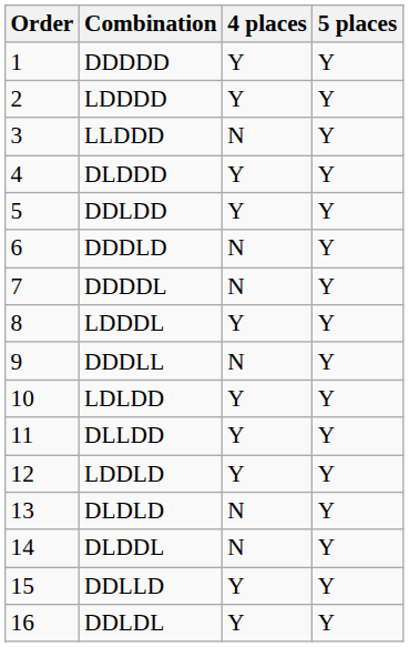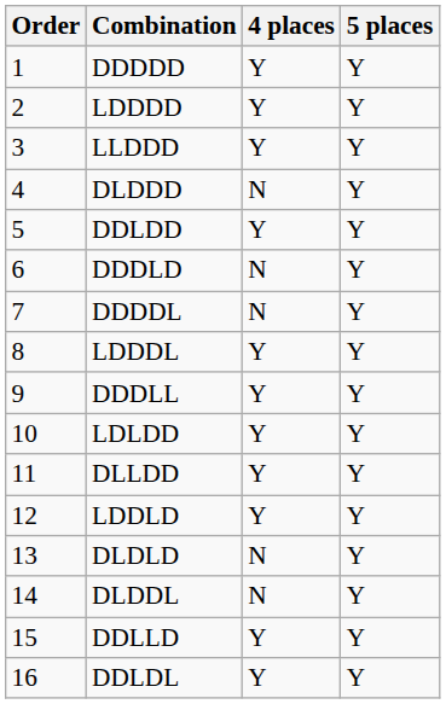 <table class="wikitable">
 <tr>
 <th>Order</th>
 <th>Combination</th>
 <th>4 places</th>
 <th>5 places</th>
 </tr>
 <tr>
 <td>1</td>
 <td>DDDDD</td>
 <td>Y</td>
 <td>Y</td>
 </tr>
 <tr>
 <td>2</td>
 <td>LDDDD</td>
 <td>Y</td>
 <td>Y</td>
 </tr>
 <tr>
 <td>3</td>
 <td>LLDDD</td>
-<td>N</td>
+<td>Y</td>
 <td>Y</td>
 </tr>
 <tr>
 <td>4</td>
 <td>DLDDD</td>
-<td>Y</td>
+<td>N</td>
 <td>Y</td>
 </tr>
 <tr>
 <td>5</td>
 <td>DDLDD</td>
 <td>Y</td>
 <td>Y</td>
 </tr>
 <tr>
 <td>6</td>
 <td>DDDLD</td>
 <td>N</td>
 <td>Y</td>
 </tr>
 <tr>
 <td>7</td>
 <td>DDDDL</td>
 <td>N</td>
 <td>Y</td>
 </tr>
 <tr>
 <td>8</td>
 <td>LDDDL</td>
 <td>Y</td>
 <td>Y</td>
 </tr>
 <tr>
 <td>9</td>
 <td>DDDLL</td>
-<td>N</td>
+<td>Y</td>
 <td>Y</td>
 </tr>
 <tr>
 <td>10</td>
 <td>LDLDD</td>
 <td>Y</td>
 <td>Y</td>
 </tr>
 <tr>
 <td>11</td>
 <td>DLLDD</td>
 <td>Y</td>
 <td>Y</td>
 </tr>
 <tr>
 <td>12</td>
 <td>LDDLD</td>
 <td>Y</td>
 <td>Y</td>
 </tr>
 <tr>
 <td>13</td>
 <td>DLDLD</td>
 <td>N</td>
 <td>Y</td>
 </tr>
 <tr>
 <td>14</td>
 <td>DLDDL</td>
 <td>N</td>
 <td>Y</td>
 </tr>
 <tr>
 <td>15</td>
 <td>DDLLD</td>
 <td>Y</td>
 <td>Y</td>
 </tr>
 <tr>
 <td>16</td>
 <td>DDLDL</td>
 <td>Y</td>
 <td>Y</td>
 </tr>
 </table>
